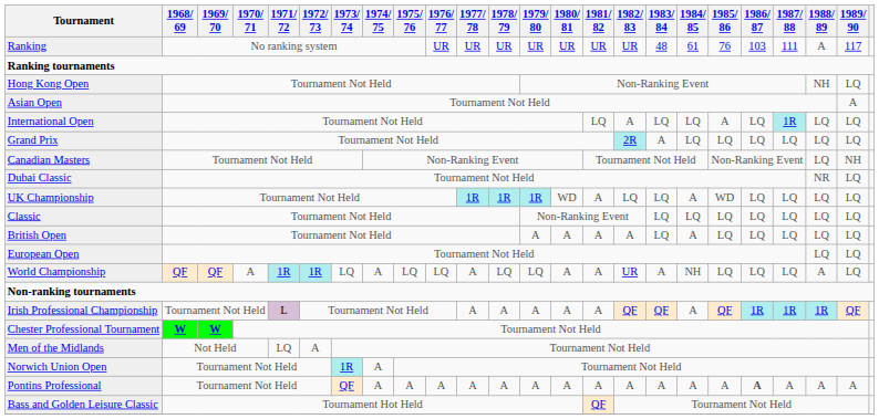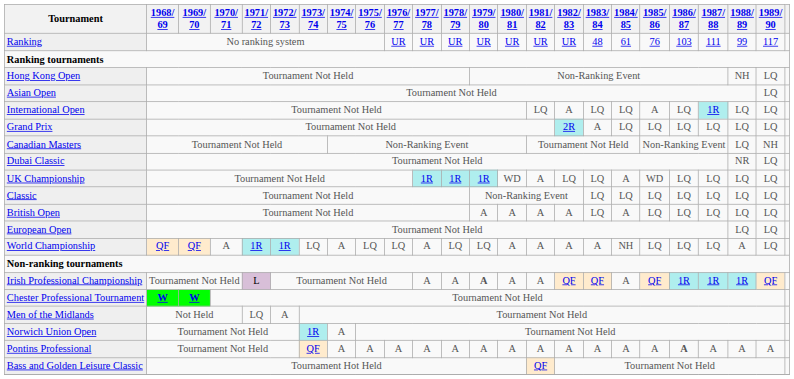 <table class="wikitable" style="font-size:85%">
 <tr>
 <th><strong>Tournament</strong></th>
 <th><a href='#'>1968/<br>69</a></th>
 <th><a href='#'>1969/<br>70</a></th>
 <th><a href='#'>1970/<br>71</a></th>
 <th><a href='#'>1971/<br>72</a></th>
 <th><a href='#'>1972/<br>73</a></th>
 <th><a href='#'>1973/<br>74</a></th>
 <th><a href='#'>1974/<br>75</a></th>
 <th><a href='#'>1975/<br>76</a></th>
 <th><a href='#'>1976/<br>77</a></th>
 <th><a href='#'>1977/<br>78</a></th>
 <th><a href='#'>1978/<br>79</a></th>
 <th><a href='#'>1979/<br>80</a></th>
 <th><a href='#'>1980/<br>81</a></th>
 <th><a href='#'>1981/<br>82</a></th>
 <th><a href='#'>1982/<br>83</a></th>
 <th><a href='#'>1983/<br>84</a></th>
 <th><a href='#'>1984/<br>85</a></th>
 <th><a href='#'>1985/<br>86</a></th>
 <th><a href='#'>1986/<br>87</a></th>
 <th><a href='#'>1987/<br>88</a></th>
 <th><a href='#'>1988/<br>89</a></th>
 <th><a href='#'>1989/<br>90</a></th>
 <th></th>
 </tr>
 <tr>
 <td style="background:#EFEFEF;"><a href='#'>Ranking</a></td>
 <td align="center" colspan="8" style="color:#555555;">No ranking system</td>
 <td align="center"><a href='#'>UR</a></td>
 <td align="center"><a href='#'>UR</a></td>
 <td align="center"><a href='#'>UR</a></td>
 <td align="center"><a href='#'>UR</a></td>
 <td align="center"><a href='#'>UR</a></td>
 <td align="center"><a href='#'>UR</a></td>
 <td align="center"><a href='#'>UR</a></td>
 <td align="center"><a href='#'>48</a></td>
 <td align="center"><a href='#'>61</a></td>
 <td align="center"><a href='#'>76</a></td>
 <td align="center"><a href='#'>103</a></td>
 <td align="center"><a href='#'>111</a></td>
-<td style="text-align:center; color:#555555;">A</td>
+<td align="center"><a href='#'>99</a></td>
 <td align="center"><a href='#'>117</a></td>
 <td align="center"></td>
 </tr>
 <tr>
 <td colspan="50"><strong>Ranking tournaments</strong></td>
 </tr>
 <tr>
 <td style="background:#EFEFEF;"><a href='#'>Hong Kong Open</a></td>
 <td style="text-align:center; color:#555555;" colspan="11">Tournament Not Held</td>
 <td style="text-align:center; color:#555555;" colspan="9">Non-Ranking Event</td>
 <td align="center" style="color:#555555;">NH</td>
 <td align="center" style="color:#555555;">LQ</td>
 <td align="center"></td>
 </tr>
 <tr>
 <td style="background:#EFEFEF;"><a href='#'>Asian Open</a></td>
 <td style="text-align:center; color:#555555;" colspan="21">Tournament Not Held</td>
-<td style="text-align:center; color:#555555;">A</td>
+<td align="center" style="color:#555555;">LQ</td>
 <td align="center"></td>
 </tr>
 <tr>
 <td style="background:#EFEFEF;"><a href='#'>International Open</a></td>
 <td style="text-align:center; color:#555555;" colspan="13">Tournament Not Held</td>
 <td style="text-align:center; color:#555555;">LQ</td>
 <td align="center" style="color:#555555;">A</td>
 <td align="center" style="color:#555555;">LQ</td>
 <td align="center" style="color:#555555;">LQ</td>
 <td style="text-align:center; color:#555555;">A</td>
 <td align="center" style="color:#555555;">LQ</td>
 <td style="text-align:center; background:#afeeee;"><a href='#'>1R</a></td>
 <td align="center" style="color:#555555;">LQ</td>
 <td align="center" style="color:#555555;">LQ</td>
 <td align="center"></td>
 </tr>
 <tr>
 <td style="background:#EFEFEF;"><a href='#'>Grand Prix</a></td>
 <td style="text-align:center; color:#555555;" colspan="14">Tournament Not Held</td>
 <td style="text-align:center; background:#afeeee;"><a href='#'>2R</a></td>
 <td align="center" style="color:#555555;">A</td>
 <td align="center" style="color:#555555;">LQ</td>
 <td align="center" style="color:#555555;">LQ</td>
 <td align="center" style="color:#555555;">LQ</td>
 <td align="center" style="color:#555555;">LQ</td>
 <td align="center" style="color:#555555;">LQ</td>
 <td align="center" style="color:#555555;">LQ</td>
 <td align="center"></td>
 </tr>
 <tr>
 <td style="background:#EFEFEF;"><a href='#'>Canadian Masters</a></td>
 <td style="text-align:center; color:#555555;" colspan="6">Tournament Not Held</td>
 <td style="text-align:center; color:#555555;" colspan="7">Non-Ranking Event</td>
 <td style="text-align:center; color:#555555;" colspan="4">Tournament Not Held</td>
 <td style="text-align:center; color:#555555;" colspan="3">Non-Ranking Event</td>
 <td style="text-align:center; color:#555555;">LQ</td>
 <td align="center" style="color:#555555;">NH</td>
 <td align="center"></td>
 </tr>
 <tr>
 <td style="background:#EFEFEF;"><a href='#'>Dubai Classic</a></td>
 <td style="text-align:center; color:#555555;" colspan="20">Tournament Not Held</td>
 <td align="center" style="color:#555555;">NR</td>
 <td align="center" style="color:#555555;">LQ</td>
 <td align="center"></td>
 </tr>
 <tr>
 <td style="background:#EFEFEF;"><a href='#'>UK Championship</a></td>
 <td style="text-align:center; color:#555555;" colspan="9">Tournament Not Held</td>
 <td style="text-align:center; background:#afeeee;"><a href='#'>1R</a></td>
 <td style="text-align:center; background:#afeeee;"><a href='#'>1R</a></td>
 <td style="text-align:center; background:#afeeee;"><a href='#'>1R</a></td>
 <td align="center" style="color:#555555;">WD</td>
 <td align="center" style="color:#555555;">A</td>
 <td align="center" style="color:#555555;">LQ</td>
 <td align="center" style="color:#555555;">LQ</td>
 <td style="text-align:center; color:#555555;">A</td>
 <td style="text-align:center; color:#555555;">WD</td>
 <td style="text-align:center; color:#555555;">LQ</td>
 <td style="text-align:center; color:#555555;">LQ</td>
 <td style="text-align:center; color:#555555;">LQ</td>
 <td style="text-align:center; color:#555555;">LQ</td>
 <td align="center"></td>
 </tr>
 <tr>
 <td style="background:#EFEFEF;"><a href='#'>Classic</a></td>
 <td style="text-align:center; color:#555555;" colspan="11">Tournament Not Held</td>
 <td style="text-align:center; color:#555555;" colspan="4">Non-Ranking Event</td>
 <td style="text-align:center; color:#555555;">LQ</td>
 <td style="text-align:center; color:#555555;">LQ</td>
 <td style="text-align:center; color:#555555;">LQ</td>
 <td style="text-align:center; color:#555555;">LQ</td>
 <td style="text-align:center; color:#555555;">LQ</td>
 <td style="text-align:center; color:#555555;">LQ</td>
 <td style="text-align:center; color:#555555;">LQ</td>
 <td align="center"></td>
 </tr>
 <tr>
 <td style="background:#EFEFEF;"><a href='#'>British Open</a></td>
 <td style="text-align:center; color:#555555;" colspan="11">Tournament Not Held</td>
 <td align="center" style="color:#555555;">A</td>
 <td align="center" style="color:#555555;">A</td>
 <td align="center" style="color:#555555;">A</td>
 <td align="center" style="color:#555555;">A</td>
 <td align="center" style="color:#555555;">LQ</td>
 <td align="center" style="color:#555555;">A</td>
 <td align="center" style="color:#555555;">LQ</td>
 <td align="center" style="color:#555555;">LQ</td>
 <td align="center" style="color:#555555;">LQ</td>
 <td align="center" style="color:#555555;">LQ</td>
 <td align="center" style="color:#555555;">LQ</td>
 <td align="center"></td>
 </tr>
 <tr>
 <td style="background:#EFEFEF;"><a href='#'>European Open</a></td>
 <td style="text-align:center; color:#555555;" colspan="20">Tournament Not Held</td>
 <td align="center" style="color:#555555;">LQ</td>
 <td align="center" style="color:#555555;">LQ</td>
 <td align="center"></td>
 </tr>
 <tr>
 <td style="background:#EFEFEF;"><a href='#'>World Championship</a></td>
 <td style="text-align:center; background:#ffebcd;"><a href='#'>QF</a></td>
 <td style="text-align:center; background:#ffebcd;"><a href='#'>QF</a></td>
 <td style="text-align:center; color:#555555;">A</td>
 <td style="text-align:center; background:#afeeee;"><a href='#'>1R</a></td>
 <td style="text-align:center; background:#afeeee;"><a href='#'>1R</a></td>
 <td style="text-align:center; color:#555555;">LQ</td>
 <td style="text-align:center; color:#555555;">A</td>
 <td style="text-align:center; color:#555555;">LQ</td>
 <td style="text-align:center; color:#555555;">LQ</td>
 <td style="text-align:center; color:#555555;">A</td>
 <td style="text-align:center; color:#555555;">LQ</td>
 <td style="text-align:center; color:#555555;">LQ</td>
 <td style="text-align:center; color:#555555;">A</td>
 <td style="text-align:center; color:#555555;">A</td>
-<td align="center"><a href='#'>UR</a></td>
+<td style="text-align:center; color:#555555;">A</td>
 <td style="text-align:center; color:#555555;">A</td>
 <td align="center" style="color:#555555;">NH</td>
 <td align="center" style="color:#555555;">LQ</td>
 <td style="text-align:center; color:#555555;">LQ</td>
 <td style="text-align:center; color:#555555;">LQ</td>
 <td style="text-align:center; color:#555555;">A</td>
 <td style="text-align:center; color:#555555;">LQ</td>
 <td align="center"></td>
 </tr>
 <tr>
 <td colspan="50"><strong>Non-ranking tournaments</strong></td>
 </tr>
 <tr>
 <td style="background:#EFEFEF;"><a href='#'>Irish Professional Championship</a></td>
 <td style="text-align:center; color:#555555;" colspan="3">Tournament Not Held</td>
 <td style="text-align:center; background:#D8BFD8;">L</td>
 <td style="text-align:center; color:#555555;" colspan="5">Tournament Not Held</td>
 <td align="center" style="color:#555555;">A</td>
 <td align="center" style="color:#555555;">A</td>
-<td align="center" style="color:#555555;">A</td>
+<td align="center" style="color:#555555;"><strong>A</strong></td>
 <td align="center" style="color:#555555;">A</td>
 <td align="center" style="color:#555555;">A</td>
 <td style="text-align:center; background:#ffebcd;"><a href='#'>QF</a></td>
 <td style="text-align:center; background:#ffebcd;"><a href='#'>QF</a></td>
 <td style="text-align:center; color:#555555;">A</td>
 <td style="text-align:center; background:#ffebcd;"><a href='#'>QF</a></td>
 <td style="text-align:center; background:#afeeee;"><a href='#'>1R</a></td>
 <td style="text-align:center; background:#afeeee;"><a href='#'>1R</a></td>
 <td style="text-align:center; background:#afeeee;"><a href='#'>1R</a></td>
 <td style="text-align:center; background:#ffebcd;"><a href='#'>QF</a></td>
 <td align="center"></td>
 </tr>
 <tr>
 <td style="background:#EFEFEF;"><a href='#'>Chester Professional Tournament</a></td>
 <td style="text-align:center; background:#0f0;"><a href='#'><strong>W</strong></a></td>
 <td style="text-align:center; background:#0f0;"><a href='#'><strong>W</strong></a></td>
 <td style="text-align:center; color:#555555;" colspan="20">Tournament Not Held</td>
 <td align="center"></td>
 </tr>
 <tr>
 <td style="background:#EFEFEF;"><a href='#'>Men of the Midlands</a></td>
 <td style="text-align:center; color:#555555;" colspan="3">Not Held</td>
 <td style="text-align:center; color:#555555;">LQ</td>
 <td style="text-align:center; color:#555555;">A</td>
 <td style="text-align:center; color:#555555;" colspan="17">Tournament Not Held</td>
 <td align="center"></td>
 </tr>
 <tr>
 <td style="background:#EFEFEF;"><a href='#'>Norwich Union Open</a></td>
 <td style="text-align:center; color:#555555;" colspan="5">Tournament Not Held</td>
 <td style="text-align:center; background:#afeeee;"><a href='#'>1R</a></td>
 <td style="text-align:center; color:#555555;">A</td>
 <td style="text-align:center; color:#555555;" colspan="15">Tournament Not Held</td>
 <td align="center"></td>
 </tr>
 <tr>
 <td style="background:#EFEFEF;"><a href='#'>Pontins Professional</a></td>
 <td style="text-align:center; color:#555555;" colspan="5">Tournament Not Held</td>
 <td style="text-align:center; background:#ffebcd;"><a href='#'>QF</a></td>
 <td style="text-align:center; color:#555555;">A</td>
 <td style="text-align:center; color:#555555;">A</td>
 <td style="text-align:center; color:#555555;">A</td>
 <td style="text-align:center; color:#555555;">A</td>
 <td style="text-align:center; color:#555555;">A</td>
 <td style="text-align:center; color:#555555;">A</td>
 <td style="text-align:center; color:#555555;">A</td>
 <td style="text-align:center; color:#555555;">A</td>
 <td style="text-align:center; color:#555555;">A</td>
 <td style="text-align:center; color:#555555;">A</td>
 <td style="text-align:center; color:#555555;">A</td>
 <td style="text-align:center; color:#555555;">A</td>
 <td style="text-align:center; color:#555555;"><strong>A</strong></td>
 <td style="text-align:center; color:#555555;">A</td>
 <td style="text-align:center; color:#555555;">A</td>
 <td style="text-align:center; color:#555555;">A</td>
 <td align="center"></td>
 </tr>
 <tr>
 <td style="background:#EFEFEF;"><a href='#'>Bass and Golden Leisure Classic</a></td>
 <td style="text-align:center; color:#555555;" colspan="13">Tournament Hot Held</td>
 <td style="text-align:center; background:#ffebcd;"><a href='#'>QF</a></td>
 <td style="text-align:center; color:#555555;" colspan="8">Tournament Not Held</td>
 <td align="center"></td>
 </tr>
 <tr>
 </tr>
 </table>
